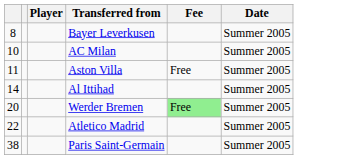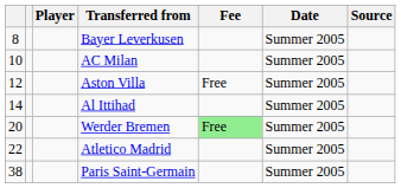 <table class="wikitable plainrowheaders sortable">
 <tr>
 <th></th>
 <th></th>
 <th scope=col><strong>Player</strong></th>
 <th><strong>Transferred from</strong></th>
 <th !scope=col; style="width: 65px;"><strong>Fee</strong></th>
 <th scope=col><strong>Date</strong></th>
+<th scope=col><strong>Source</strong></th>
 </tr>
 <tr>
 <td align=center>8</td>
 <td align=center></td>
 <td></td>
 <td> <a href='#'>Bayer Leverkusen</a></td>
 <td></td>
 <td>Summer 2005</td>
+<td></td>
 </tr>
 <tr>
 <td align=center>10</td>
 <td align=center></td>
 <td></td>
 <td> <a href='#'>AC Milan</a></td>
 <td></td>
 <td>Summer 2005</td>
+<td></td>
 </tr>
 <tr>
-<td align=center>11</td>
+<td align=center>12</td>
 <td align=center></td>
 <td></td>
 <td> <a href='#'>Aston Villa</a></td>
 <td>Free</td>
 <td>Summer 2005</td>
+<td></td>
 </tr>
 <tr>
 <td align=center>14</td>
 <td align=center></td>
 <td></td>
 <td> <a href='#'>Al Ittihad</a></td>
 <td></td>
 <td>Summer 2005</td>
+<td></td>
 </tr>
 <tr>
 <td align=center>20</td>
 <td align=center></td>
 <td></td>
 <td> <a href='#'>Werder Bremen</a></td>
 <td style="background: lightgreen;">Free</td>
 <td>Summer 2005</td>
+<td></td>
 </tr>
 <tr>
 <td align=center>22</td>
 <td align=center></td>
 <td></td>
 <td> <a href='#'>Atletico Madrid</a></td>
 <td></td>
 <td>Summer 2005</td>
+<td></td>
 </tr>
 <tr>
 <td align=center>38</td>
 <td align=center></td>
 <td></td>
 <td> <a href='#'>Paris Saint-Germain</a></td>
 <td></td>
 <td>Summer 2005</td>
+<td></td>
 </tr>
 </table>
